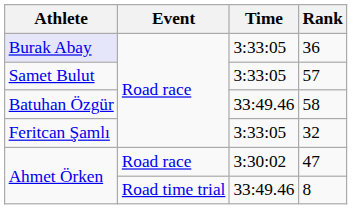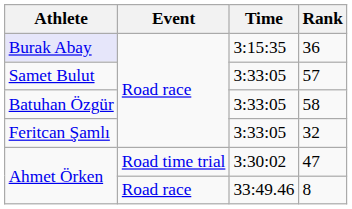 <table class=wikitable style="font-size:90%">
 <tr>
 <th>Athlete</th>
 <th>Event</th>
 <th>Time</th>
 <th>Rank</th>
 </tr>
 <tr>
 <td style="background: lavender;"><a href='#'>Burak Abay</a></td>
 <td rowspan=4><a href='#'>Road race</a></td>
-<td>3:33:05</td>
+<td>3:15:35</td>
 <td>36</td>
 </tr>
 <tr>
 <td><a href='#'>Samet Bulut</a></td>
 <td>3:33:05</td>
 <td>57</td>
 </tr>
 <tr>
 <td><a href='#'>Batuhan Özgür</a></td>
-<td>33:49.46</td>
+<td>3:33:05</td>
 <td>58</td>
 </tr>
 <tr>
 <td><a href='#'>Feritcan Şamlı</a></td>
 <td>3:33:05</td>
 <td>32</td>
 </tr>
 <tr>
 <td rowspan=2><a href='#'>Ahmet Örken</a></td>
-<td><a href='#'>Road race</a></td>
+<td><a href='#'>Road time trial</a></td>
 <td>3:30:02</td>
 <td>47</td>
 </tr>
 <tr>
-<td><a href='#'>Road time trial</a></td>
+<td><a href='#'>Road race</a></td>
 <td>33:49.46</td>
 <td>8</td>
 </tr>
 </table>
